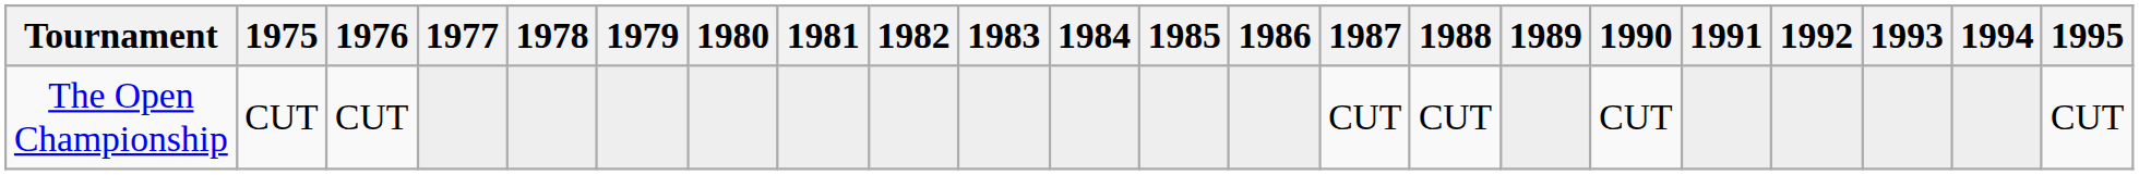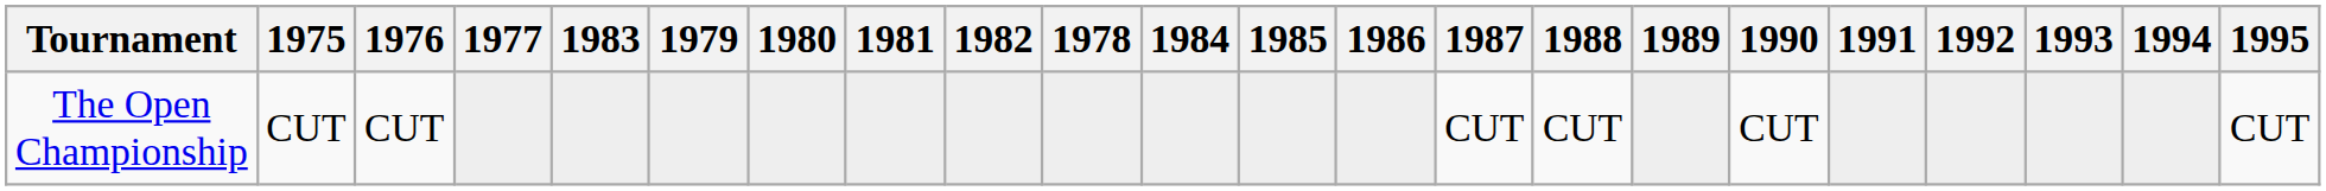 <table class="wikitable" style="font-size:95%;text-align:center;">
 <tr>
 <th>Tournament</th>
 <th>1975</th>
 <th>1976</th>
 <th>1977</th>
-<th>1978</th>
+<th>1983</th>
 <th>1979</th>
 <th>1980</th>
 <th>1981</th>
 <th>1982</th>
-<th>1983</th>
+<th>1978</th>
 <th>1984</th>
 <th>1985</th>
 <th>1986</th>
 <th>1987</th>
 <th>1988</th>
 <th>1989</th>
 <th>1990</th>
 <th>1991</th>
 <th>1992</th>
 <th>1993</th>
 <th>1994</th>
 <th>1995</th>
 </tr>
 <tr>
 <td><a href='#'>The Open Championship</a></td>
 <td>CUT</td>
 <td>CUT</td>
 <td style="background:#eeeeee;"></td>
 <td style="background:#eeeeee;"></td>
 <td style="background:#eeeeee;"></td>
 <td style="background:#eeeeee;"></td>
 <td style="background:#eeeeee;"></td>
 <td style="background:#eeeeee;"></td>
 <td style="background:#eeeeee;"></td>
 <td style="background:#eeeeee;"></td>
 <td style="background:#eeeeee;"></td>
 <td style="background:#eeeeee;"></td>
 <td>CUT</td>
 <td>CUT</td>
 <td style="background:#eeeeee;"></td>
 <td>CUT</td>
 <td style="background:#eeeeee;"></td>
 <td style="background:#eeeeee;"></td>
 <td style="background:#eeeeee;"></td>
 <td style="background:#eeeeee;"></td>
 <td>CUT</td>
 </tr>
 </table>
